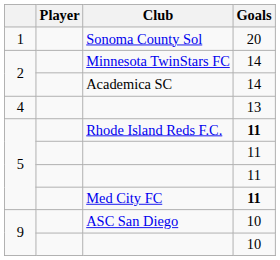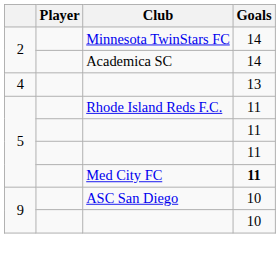 <table class="wikitable sortable" border="1">
 <tr>
 <th width="28"></th>
 <th>Player</th>
 <th>Club</th>
 <th>Goals</th>
-</tr>
-<tr>
-<td align=center>1</td>
-<td></td>
-<td><a href='#'>Sonoma County Sol</a></td>
-<td align=center>20</td>
 </tr>
 <tr>
 <td align=center rowspan=2>2</td>
 <td></td>
 <td><a href='#'>Minnesota TwinStars FC</a></td>
 <td align=center>14</td>
 </tr>
 <tr>
 <td></td>
 <td>Academica SC</td>
 <td align=center>14</td>
 </tr>
 <tr>
 <td align=center>4</td>
 <td></td>
 <td></td>
 <td align=center>13</td>
 </tr>
 <tr>
 <td align=center rowspan=4>5</td>
 <td></td>
 <td><a href='#'>Rhode Island Reds F.C.</a></td>
-<td align=center><strong>11</strong></td>
+<td align=center>11</td>
 </tr>
 <tr>
 <td></td>
 <td></td>
 <td align=center>11</td>
 </tr>
 <tr>
 <td></td>
 <td></td>
 <td align=center>11</td>
 </tr>
 <tr>
 <td></td>
 <td><a href='#'>Med City FC</a></td>
 <td align=center><strong>11</strong></td>
 </tr>
 <tr>
 <td align=center rowspan=2>9</td>
 <td></td>
 <td><a href='#'>ASC San Diego</a></td>
 <td align=center>10</td>
 </tr>
 <tr>
 <td></td>
 <td></td>
 <td align=center>10</td>
 </tr>
 </table>
